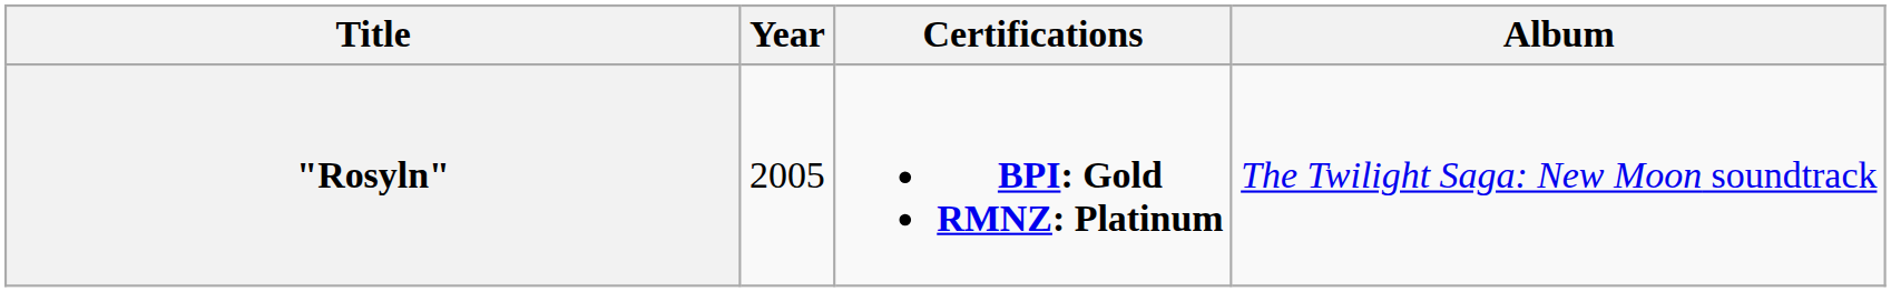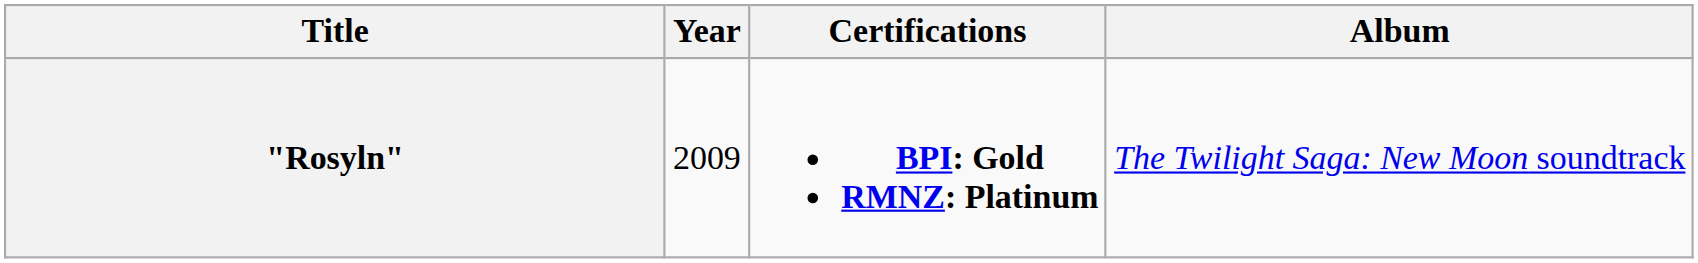 <table class="wikitable plainrowheaders" style="text-align:center;">
 <tr>
 <th scope="col" style="width:19em;">Title</th>
 <th>Year</th>
 <th>Certifications</th>
 <th>Album</th>
 </tr>
 <tr>
 <th scope="row">"Rosyln"<br></th>
-<td>2005</td>
+<td>2009</td>
 <td><strong><br><ul><li><a href='#'>BPI</a>: Gold</li><li><a href='#'>RMNZ</a>: Platinum</li></ul></strong></td>
 <td><a href='#'><em>The Twilight Saga: New Moon</em> soundtrack</a></td>
 </tr>
 </table>
